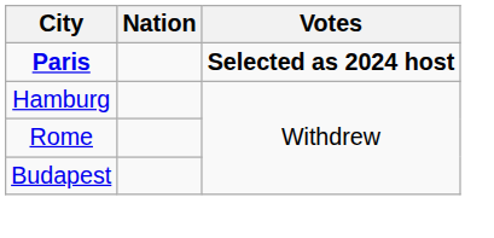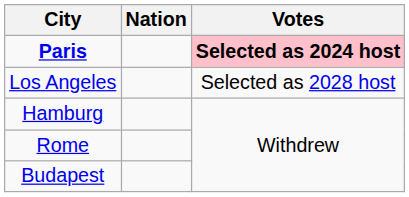 <table class="wikitable" style="text-align: center;">
 <tr>
 <th scope="col">City</th>
 <th scope="col">Nation</th>
 <th scope="col">Votes</th>
 </tr>
 <tr>
 <td><strong><a href='#'>Paris</a></strong></td>
 <td align=left><strong></strong></td>
-<td><strong>Selected as 2024 host</strong></td>
+<td style="background: pink;"><strong>Selected as 2024 host</strong></td>
+</tr>
+<tr>
+<td><a href='#'>Los Angeles</a></td>
+<td align=left></td>
+<td>Selected as <a href='#'>2028 host</a></td>
 </tr>
 <tr>
 <td><a href='#'>Hamburg</a></td>
 <td align=left></td>
 <td rowspan="3">Withdrew</td>
 </tr>
 <tr>
 <td><a href='#'>Rome</a></td>
 <td align=left></td>
 </tr>
 <tr>
 <td><a href='#'>Budapest</a></td>
 <td align=left></td>
 </tr>
 </table>
